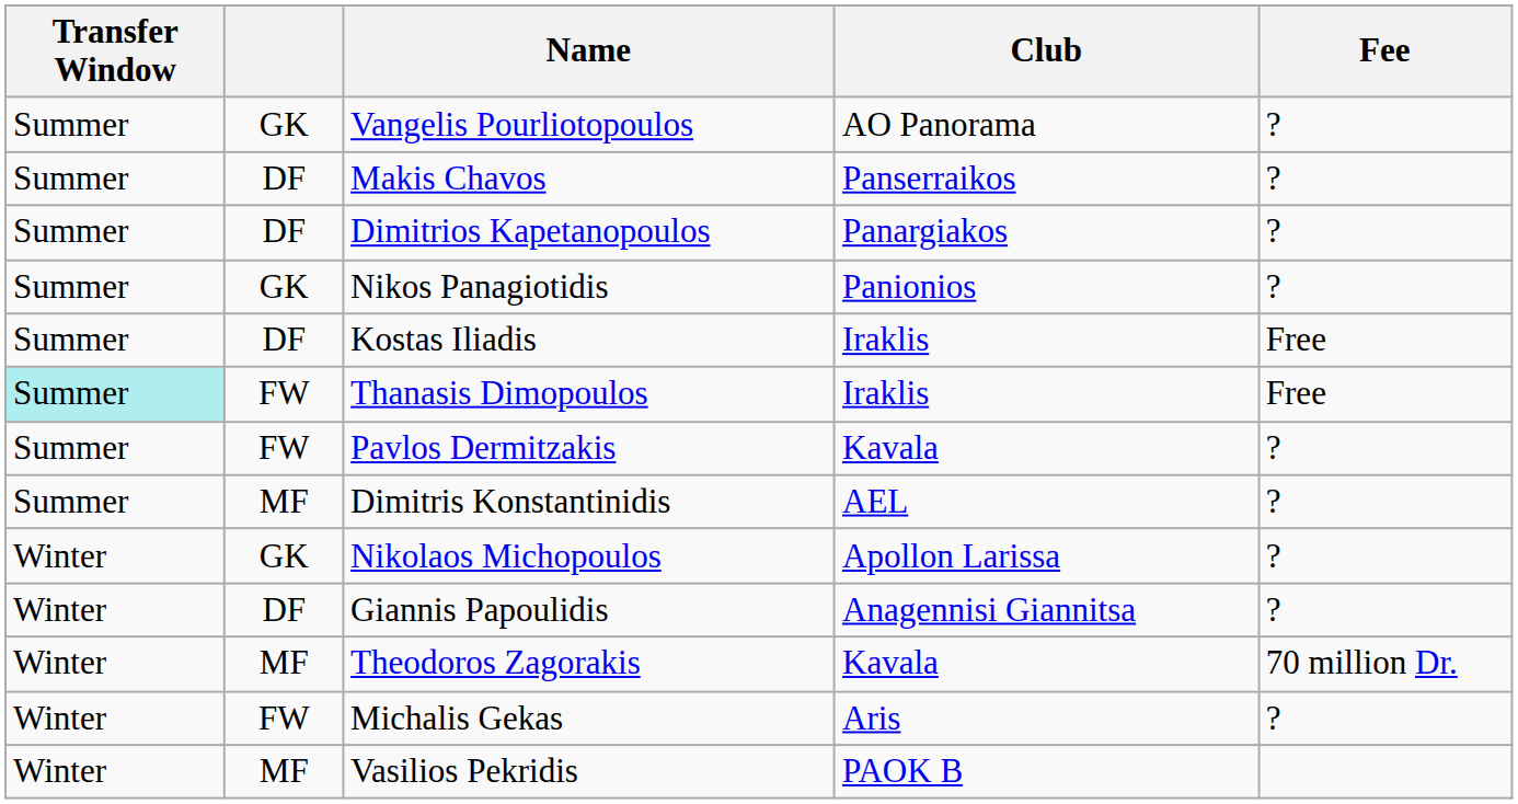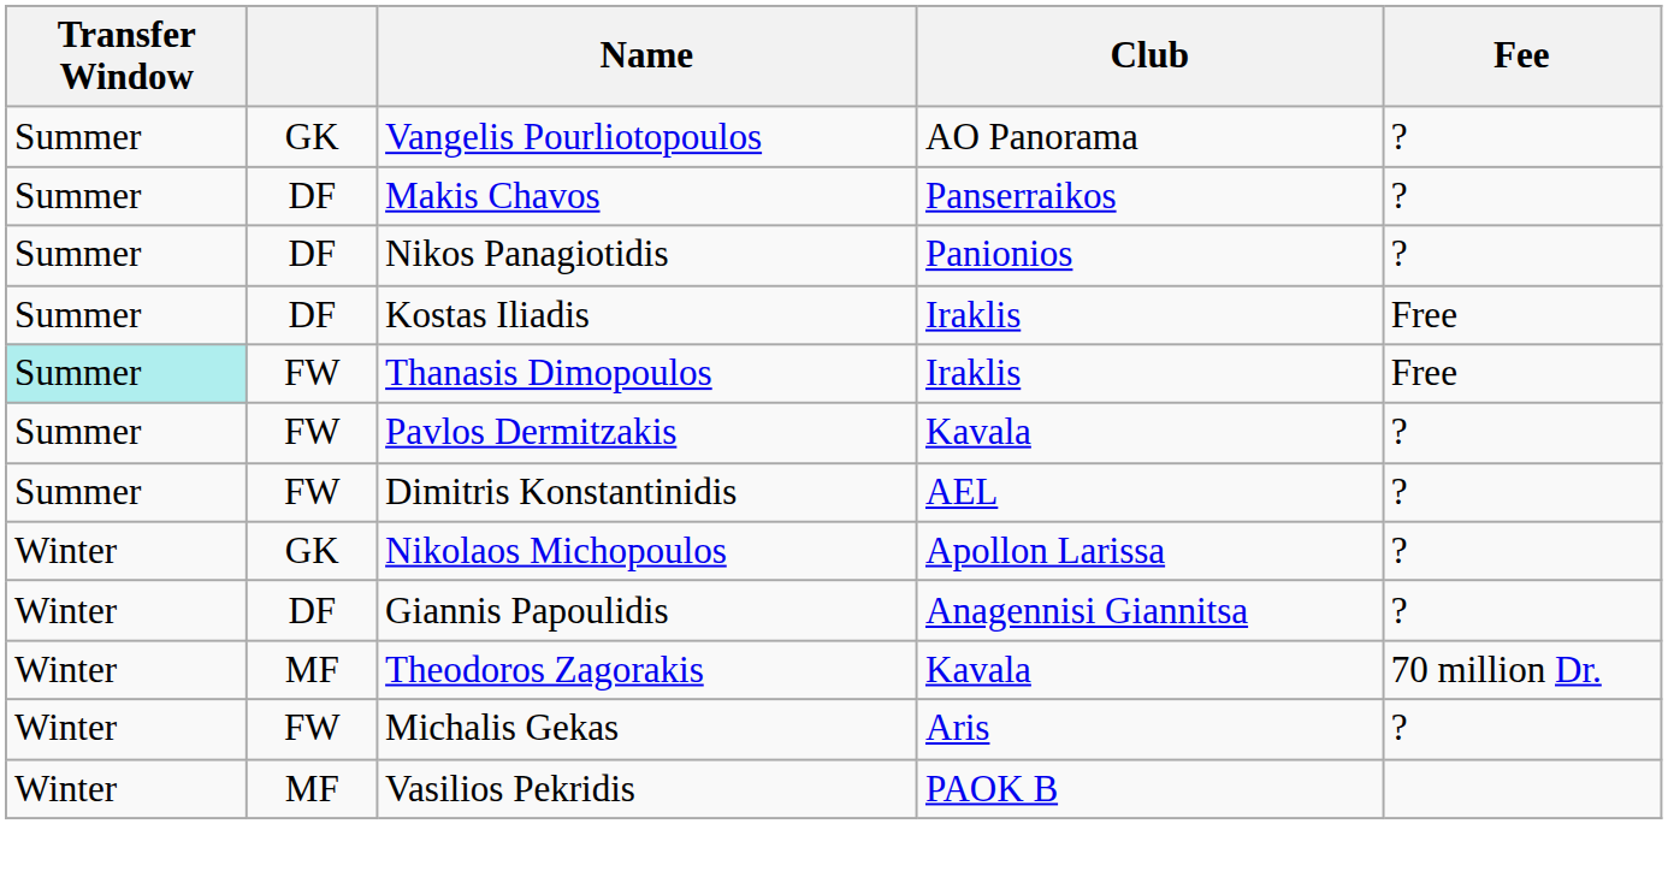 <table class="wikitable plainrowheaders">
 <tr>
 <th scope="col" style="width:6em;">Transfer Window</th>
 <th scope="col" style="width:3em;"></th>
 <th scope="col" style="width:14em;">Name</th>
 <th scope="col" style="width:12em;">Club</th>
 <th scope="col" style="width:7em;">Fee</th>
 </tr>
 <tr>
 <td>Summer</td>
 <td align="center">GK</td>
 <td> <a href='#'>Vangelis Pourliotopoulos</a></td>
 <td> AO Panorama</td>
 <td>?</td>
 </tr>
 <tr>
 <td>Summer</td>
 <td align="center">DF</td>
 <td> <a href='#'>Makis Chavos</a></td>
 <td> <a href='#'>Panserraikos</a></td>
 <td>?</td>
 </tr>
 <tr>
 <td>Summer</td>
 <td align="center">DF</td>
-<td> <a href='#'>Dimitrios Kapetanopoulos</a></td>
-<td> <a href='#'>Panargiakos</a></td>
-<td>?</td>
-</tr>
-<tr>
-<td>Summer</td>
-<td align="center">GK</td>
 <td> Nikos Panagiotidis</td>
 <td> <a href='#'>Panionios</a></td>
 <td>?</td>
 </tr>
 <tr>
 <td>Summer</td>
 <td align="center">DF</td>
 <td> Kostas Iliadis</td>
 <td> <a href='#'>Iraklis</a></td>
 <td>Free</td>
 </tr>
 <tr>
 <td style="background: paleturquoise;">Summer</td>
 <td align="center">FW</td>
 <td> <a href='#'>Thanasis Dimopoulos</a></td>
 <td> <a href='#'>Iraklis</a></td>
 <td>Free</td>
 </tr>
 <tr>
 <td>Summer</td>
 <td align="center">FW</td>
 <td> <a href='#'>Pavlos Dermitzakis</a></td>
 <td> <a href='#'>Kavala</a></td>
 <td>?</td>
 </tr>
 <tr>
 <td>Summer</td>
-<td align="center">MF</td>
+<td align="center">FW</td>
 <td> Dimitris Konstantinidis</td>
 <td> <a href='#'>AEL</a></td>
 <td>?</td>
 </tr>
 <tr>
 <td>Winter</td>
 <td align="center">GK</td>
 <td> <a href='#'>Nikolaos Michopoulos</a></td>
 <td> <a href='#'>Apollon Larissa</a></td>
 <td>?</td>
 </tr>
 <tr>
 <td>Winter</td>
 <td align="center">DF</td>
 <td> Giannis Papoulidis</td>
 <td> <a href='#'>Anagennisi Giannitsa</a></td>
 <td>?</td>
 </tr>
 <tr>
 <td>Winter</td>
 <td align="center">MF</td>
 <td> <a href='#'>Theodoros Zagorakis</a></td>
 <td> <a href='#'>Kavala</a></td>
 <td>70 million <a href='#'>Dr.</a></td>
 </tr>
 <tr>
 <td>Winter</td>
 <td align="center">FW</td>
 <td> Michalis Gekas</td>
 <td> <a href='#'>Aris</a></td>
 <td>?</td>
 </tr>
 <tr>
 <td>Winter</td>
 <td align="center">MF</td>
 <td> Vasilios Pekridis</td>
 <td> <a href='#'>PAOK B</a></td>
 </tr>
 </table>
